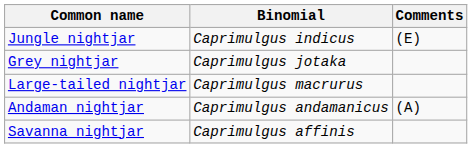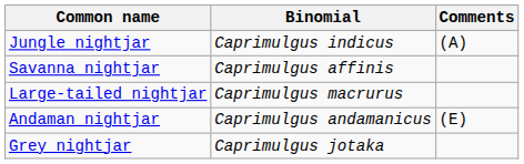 <table class="wikitable">
 <tr>
 <th>Common name</th>
 <th>Binomial</th>
 <th>Comments</th>
 </tr>
 <tr>
 <td><a href='#'>Jungle nightjar</a></td>
 <td><em>Caprimulgus indicus</em></td>
-<td>(E)</td>
+<td>(A)</td>
 </tr>
 <tr>
-<td><a href='#'>Grey nightjar</a></td>
-<td><em>Caprimulgus jotaka</em></td>
+<td><a href='#'>Savanna nightjar</a></td>
+<td><em>Caprimulgus affinis</em></td>
 <td></td>
 </tr>
 <tr>
 <td><a href='#'>Large-tailed nightjar</a></td>
 <td><em>Caprimulgus macrurus</em></td>
 <td></td>
 </tr>
 <tr>
 <td><a href='#'>Andaman nightjar</a></td>
 <td><em>Caprimulgus</em> <em>andamanicus</em></td>
-<td>(A)</td>
+<td>(E)</td>
 </tr>
 <tr>
-<td><a href='#'>Savanna nightjar</a></td>
-<td><em>Caprimulgus affinis</em></td>
+<td><a href='#'>Grey nightjar</a></td>
+<td><em>Caprimulgus jotaka</em></td>
 <td></td>
 </tr>
 </table>
